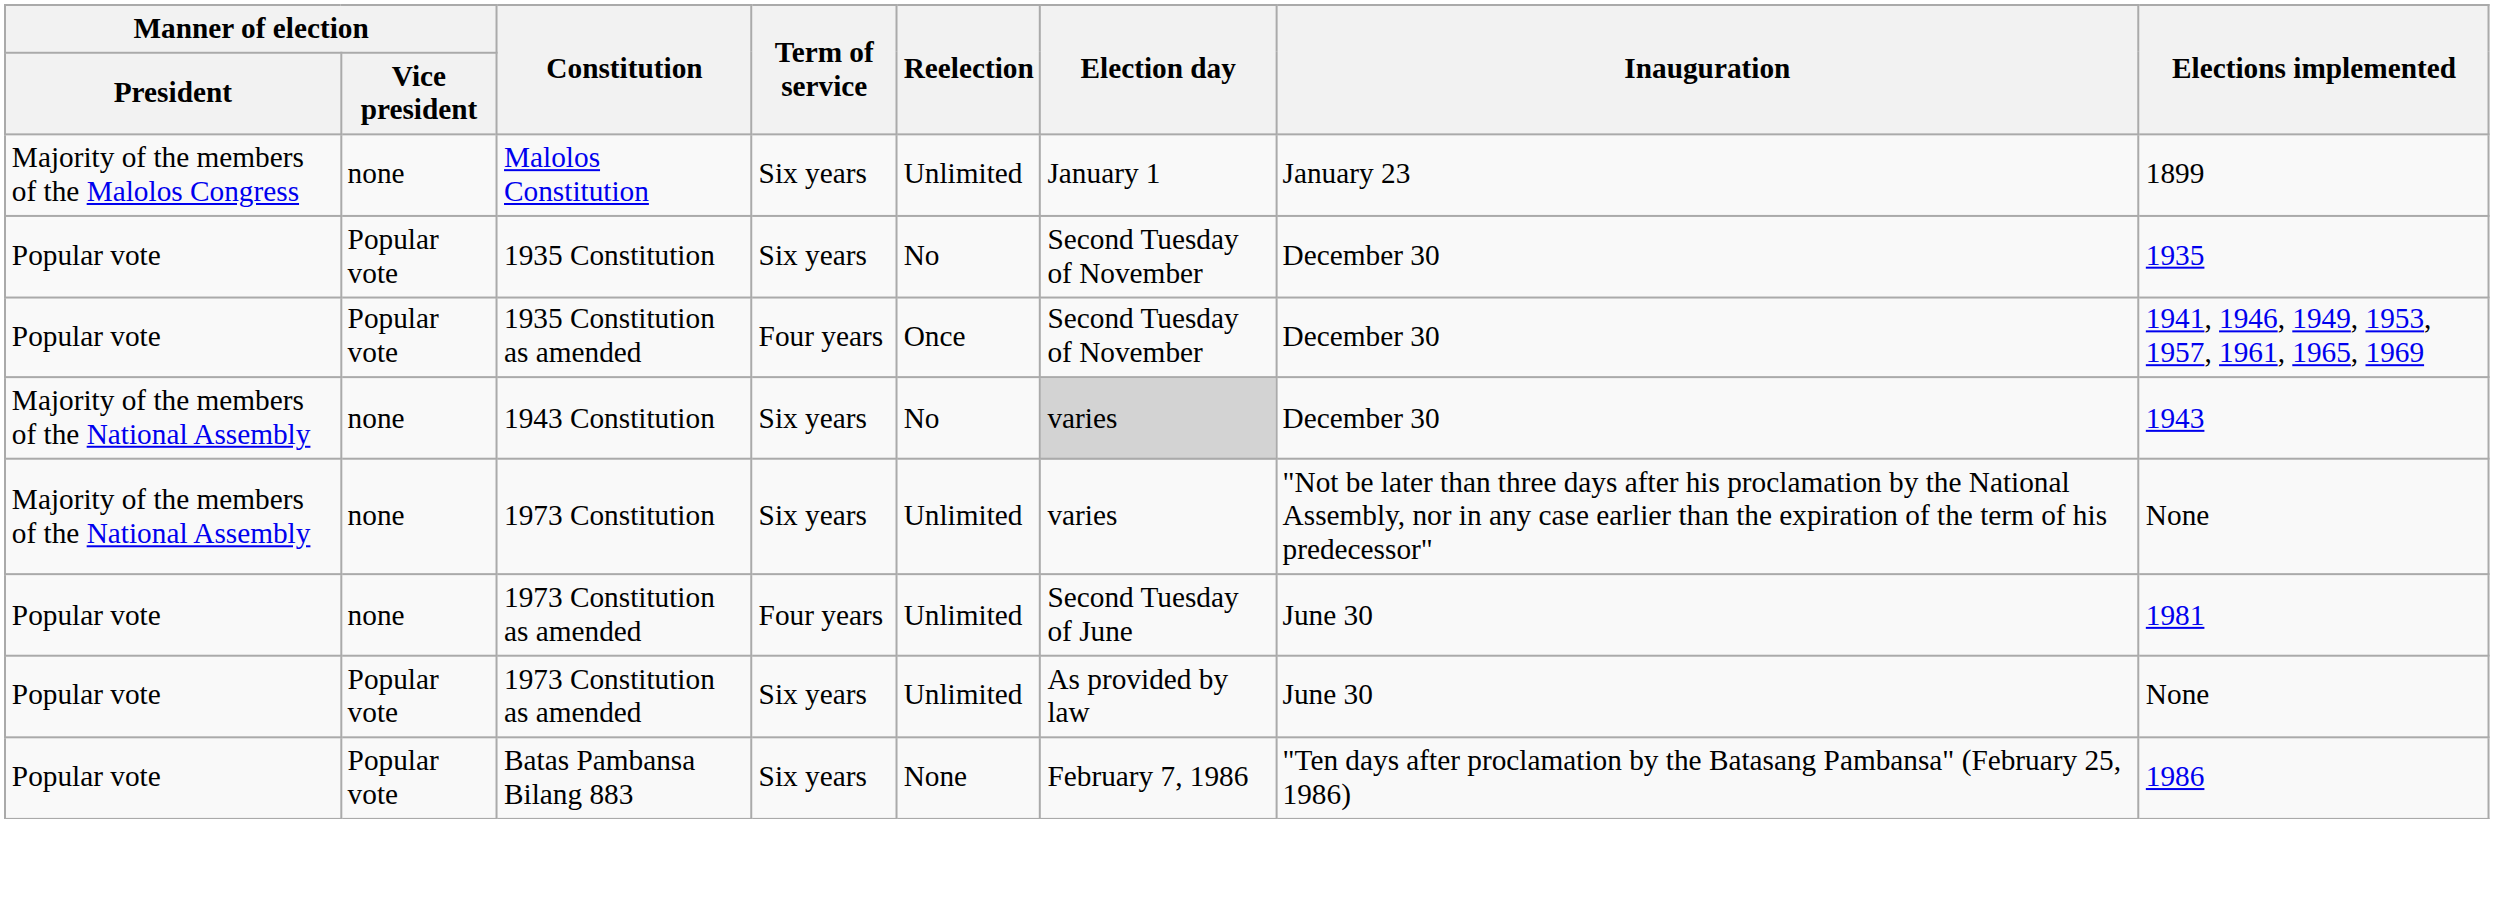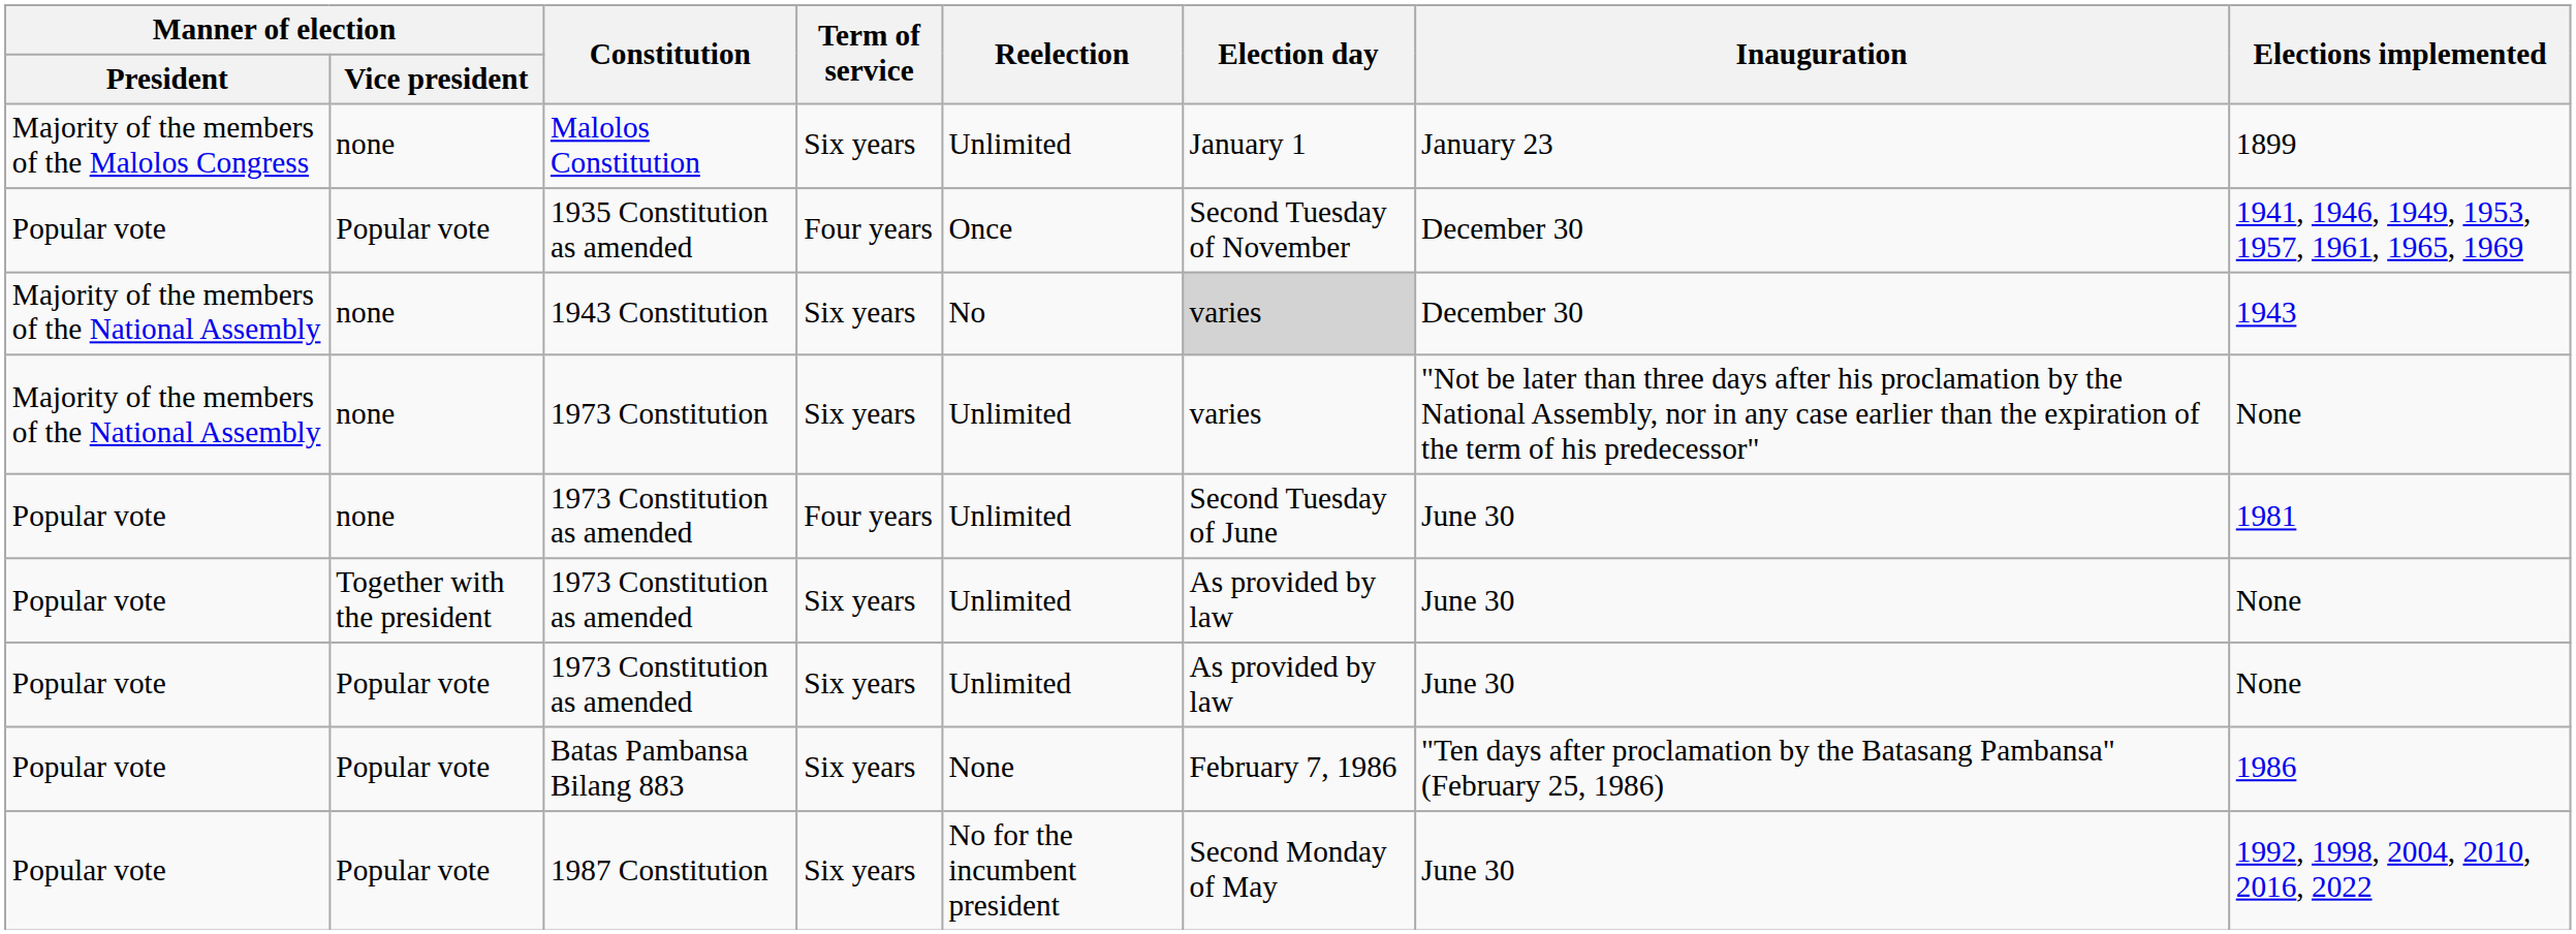 <table class=wikitable style="font-size:92%">
 <tr>
 <th colspan=2>Manner of election</th>
 <th rowspan=2>Constitution</th>
 <th rowspan=2>Term of service</th>
 <th rowspan=2>Reelection</th>
 <th rowspan=2>Election day</th>
 <th rowspan=2>Inauguration</th>
 <th rowspan=2>Elections implemented</th>
 </tr>
 <tr>
 <th>President</th>
 <th>Vice president</th>
 </tr>
 <tr>
 <td>Majority of the members of the <a href='#'>Malolos Congress</a></td>
 <td>none</td>
 <td><a href='#'>Malolos Constitution</a></td>
 <td>Six years</td>
 <td>Unlimited</td>
 <td>January 1</td>
 <td>January 23</td>
 <td>1899</td>
-</tr>
-<tr>
-<td>Popular vote</td>
-<td>Popular vote</td>
-<td>1935 Constitution</td>
-<td>Six years</td>
-<td>No</td>
-<td>Second Tuesday of November</td>
-<td>December 30</td>
-<td><a href='#'>1935</a></td>
 </tr>
 <tr>
 <td>Popular vote</td>
 <td>Popular vote</td>
 <td>1935 Constitution as amended</td>
 <td>Four years</td>
 <td>Once</td>
 <td>Second Tuesday of November</td>
 <td>December 30</td>
 <td><a href='#'>1941</a>, <a href='#'>1946</a>, <a href='#'>1949</a>, <a href='#'>1953</a>, <a href='#'>1957</a>, <a href='#'>1961</a>, <a href='#'>1965</a>, <a href='#'>1969</a></td>
 </tr>
 <tr>
 <td>Majority of the members of the <a href='#'>National Assembly</a></td>
 <td>none</td>
 <td>1943 Constitution</td>
 <td>Six years</td>
 <td>No</td>
 <td style="background: lightgrey;">varies</td>
 <td>December 30</td>
 <td><a href='#'>1943</a></td>
 </tr>
 <tr>
 <td>Majority of the members of the <a href='#'>National Assembly</a></td>
 <td>none</td>
 <td>1973 Constitution</td>
 <td>Six years</td>
 <td>Unlimited</td>
 <td>varies</td>
 <td>"Not be later than three days after his proclamation by the National Assembly, nor in any case earlier than the expiration of the term of his predecessor"</td>
 <td>None</td>
 </tr>
 <tr>
 <td>Popular vote</td>
 <td>none</td>
 <td>1973 Constitution as amended</td>
 <td>Four years</td>
 <td>Unlimited</td>
 <td>Second Tuesday of June</td>
 <td>June 30</td>
 <td><a href='#'>1981</a></td>
 </tr>
 <tr>
 <td>Popular vote</td>
+<td>Together with the president</td>
+<td>1973 Constitution as amended</td>
+<td>Six years</td>
+<td>Unlimited</td>
+<td>As provided by law</td>
+<td>June 30</td>
+<td>None</td>
+</tr>
+<tr>
+<td>Popular vote</td>
 <td>Popular vote</td>
 <td>1973 Constitution as amended</td>
 <td>Six years</td>
 <td>Unlimited</td>
 <td>As provided by law</td>
 <td>June 30</td>
 <td>None</td>
 </tr>
 <tr>
 <td>Popular vote</td>
 <td>Popular vote</td>
 <td>Batas Pambansa Bilang 883</td>
 <td>Six years</td>
 <td>None</td>
 <td>February 7, 1986</td>
 <td>"Ten days after proclamation by the Batasang Pambansa" (February 25, 1986)</td>
 <td><a href='#'>1986</a></td>
 </tr>
+<tr>
+<td>Popular vote</td>
+<td>Popular vote</td>
+<td>1987 Constitution</td>
+<td>Six years</td>
+<td>No for the incumbent president</td>
+<td>Second Monday of May</td>
+<td>June 30</td>
+<td><a href='#'>1992</a>, <a href='#'>1998</a>, <a href='#'>2004</a>, <a href='#'>2010</a>, <a href='#'>2016</a>, <a href='#'>2022</a></td>
+</tr>
 </table>
